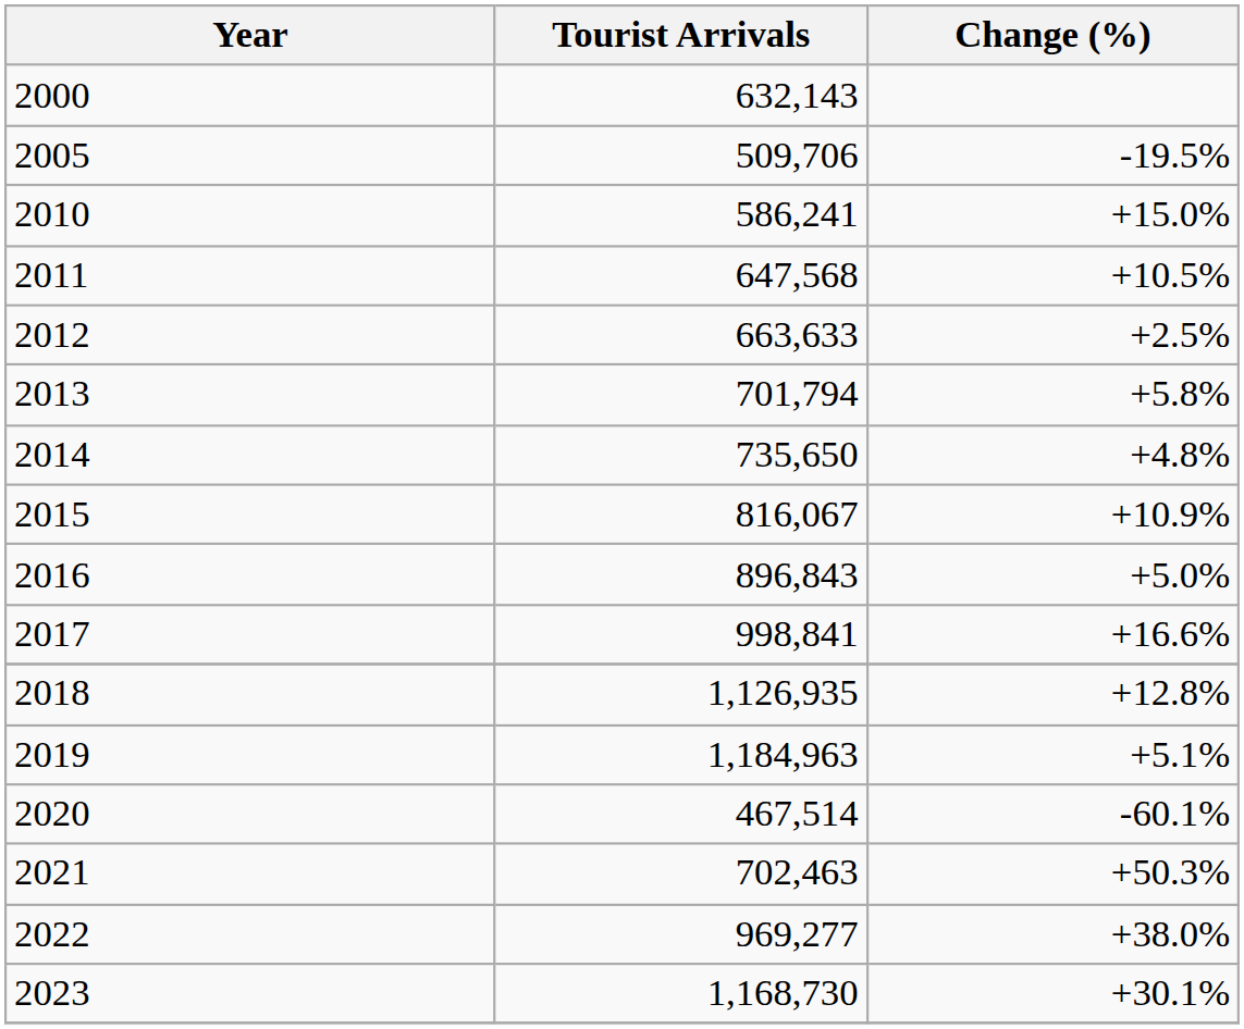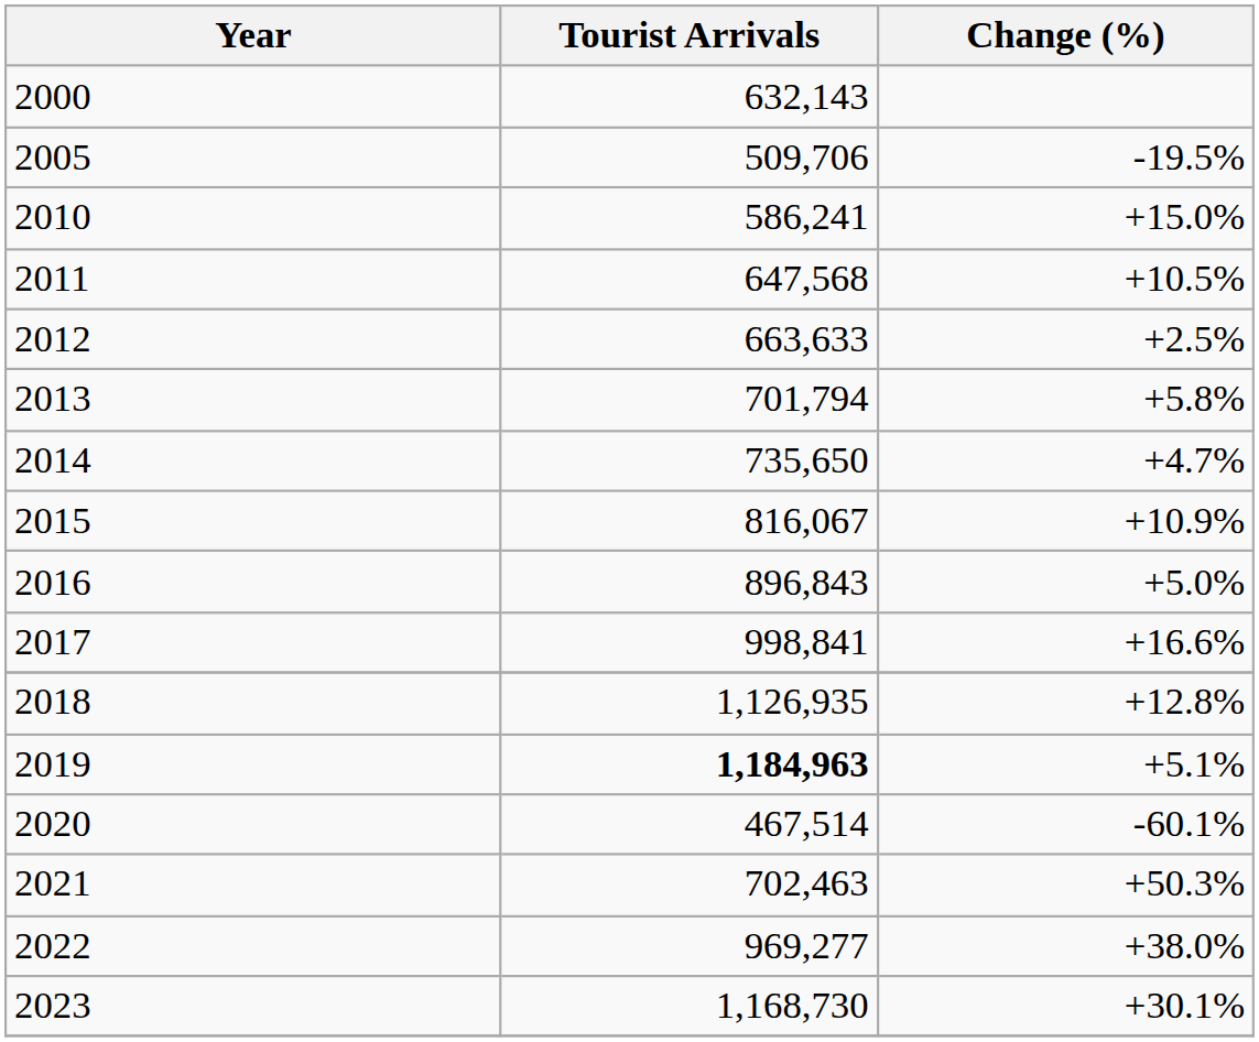 <table class="wikitable">
 <tr>
 <th width="200">Year</th>
 <th width="150">Tourist Arrivals</th>
 <th width="150">Change (%)</th>
 </tr>
 <tr>
 <td>2000</td>
 <td align=right>632,143</td>
 <td></td>
 </tr>
 <tr>
 <td>2005</td>
 <td align=right>509,706</td>
 <td align=right>-19.5%</td>
 </tr>
 <tr>
 <td>2010</td>
 <td align=right>586,241</td>
 <td align=right>+15.0%</td>
 </tr>
 <tr>
 <td>2011</td>
 <td align=right>647,568</td>
 <td align=right>+10.5%</td>
 </tr>
 <tr>
 <td>2012</td>
 <td align=right>663,633</td>
 <td align=right>+2.5%</td>
 </tr>
 <tr>
 <td>2013</td>
 <td align=right>701,794</td>
 <td align=right>+5.8%</td>
 </tr>
 <tr>
 <td>2014</td>
 <td align=right>735,650</td>
-<td align=right>+4.8%</td>
+<td align=right>+4.7%</td>
 </tr>
 <tr>
 <td>2015</td>
 <td align=right>816,067</td>
 <td align=right>+10.9%</td>
 </tr>
 <tr>
 <td>2016</td>
 <td align=right>896,843</td>
 <td align=right>+5.0%</td>
 </tr>
 <tr>
 <td>2017</td>
 <td align=right>998,841</td>
 <td align=right>+16.6%</td>
 </tr>
 <tr>
 </tr>
 <tr>
 <td>2018</td>
 <td align=right>1,126,935</td>
 <td align=right>+12.8%</td>
 </tr>
 <tr>
 <td>2019</td>
-<td align=right>1,184,963</td>
+<td align=right><strong>1,184,963</strong></td>
 <td align=right>+5.1%</td>
 </tr>
 <tr>
 <td>2020</td>
 <td align=right>467,514</td>
 <td align=right>-60.1%</td>
 </tr>
 <tr>
 <td>2021</td>
 <td align=right>702,463</td>
 <td align=right>+50.3%</td>
 </tr>
 <tr>
 <td>2022</td>
 <td align=right>969,277</td>
 <td align=right>+38.0%</td>
 </tr>
 <tr>
 <td>2023</td>
 <td align=right>1,168,730</td>
 <td align=right>+30.1%</td>
 </tr>
 <tr>
 </tr>
 </table>
